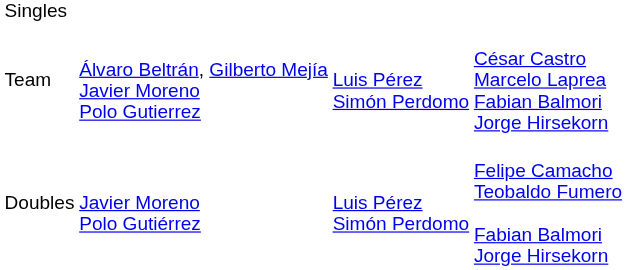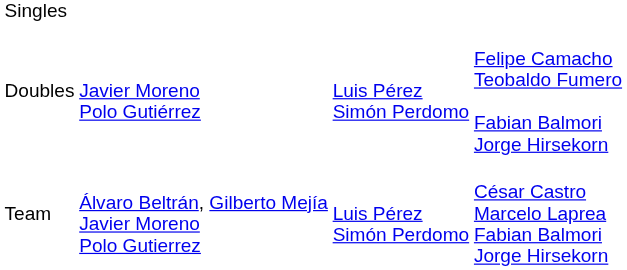 <table>
 <tr>
 <td>Singles</td>
 <td></td>
 <td></td>
 <td><br></td>
 </tr>
 <tr>
+<td>Doubles</td>
+<td> <br><a href='#'>Javier Moreno</a><br><a href='#'>Polo Gutiérrez</a></td>
+<td> <br><a href='#'>Luis Pérez</a><br><a href='#'>Simón Perdomo</a></td>
+<td> <br><a href='#'>Felipe Camacho</a><br><a href='#'>Teobaldo Fumero</a><br><br><a href='#'>Fabian Balmori</a><br><a href='#'>Jorge Hirsekorn</a></td>
+</tr>
+<tr>
 <td>Team</td>
 <td> <br><a href='#'>Álvaro Beltrán</a>, <a href='#'>Gilberto Mejía</a><br><a href='#'>Javier Moreno</a><br><a href='#'>Polo Gutierrez</a></td>
 <td> <br><a href='#'>Luis Pérez</a><br><a href='#'>Simón Perdomo</a></td>
 <td> <br><a href='#'>César Castro</a><br><a href='#'>Marcelo Laprea</a><br><a href='#'>Fabian Balmori</a><br><a href='#'>Jorge Hirsekorn</a></td>
 </tr>
 <tr>
-<td>Doubles</td>
-<td> <br><a href='#'>Javier Moreno</a><br><a href='#'>Polo Gutiérrez</a></td>
-<td> <br><a href='#'>Luis Pérez</a><br><a href='#'>Simón Perdomo</a></td>
-<td> <br><a href='#'>Felipe Camacho</a><br><a href='#'>Teobaldo Fumero</a><br><br><a href='#'>Fabian Balmori</a><br><a href='#'>Jorge Hirsekorn</a></td>
-</tr>
-<tr>
 </tr>
 </table>
